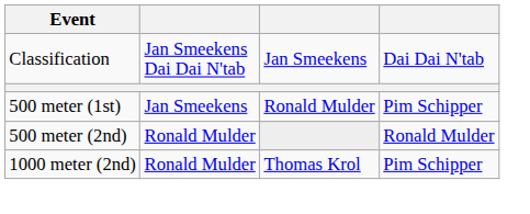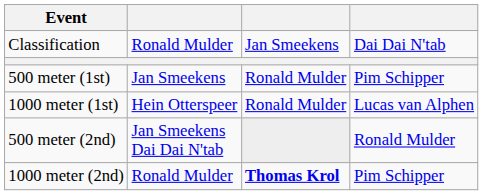 <table class="wikitable">
 <tr>
 <th>Event</th>
 <th></th>
 <th></th>
 <th></th>
 </tr>
 <tr>
 <td>Classification</td>
-<td><a href='#'>Jan Smeekens</a> <br> <a href='#'>Dai Dai N'tab</a></td>
+<td><a href='#'>Ronald Mulder</a></td>
 <td><a href='#'>Jan Smeekens</a></td>
 <td><a href='#'>Dai Dai N'tab</a></td>
 </tr>
 <tr>
 <th Colspan=4></th>
 </tr>
 <tr>
 <td>500 meter (1st)</td>
 <td><a href='#'>Jan Smeekens</a></td>
 <td><a href='#'>Ronald Mulder</a></td>
 <td><a href='#'>Pim Schipper</a></td>
 </tr>
 <tr>
+<td>1000 meter (1st)</td>
+<td><a href='#'>Hein Otterspeer</a></td>
+<td><a href='#'>Ronald Mulder</a></td>
+<td><a href='#'>Lucas van Alphen</a></td>
+</tr>
+<tr>
 <td>500 meter (2nd)</td>
-<td><a href='#'>Ronald Mulder</a></td>
+<td><a href='#'>Jan Smeekens</a> <br> <a href='#'>Dai Dai N'tab</a></td>
 <td bgcolor=#EEEEEE></td>
 <td><a href='#'>Ronald Mulder</a></td>
 </tr>
 <tr>
 <td>1000 meter (2nd)</td>
 <td><a href='#'>Ronald Mulder</a></td>
-<td><a href='#'>Thomas Krol</a></td>
+<td><strong><a href='#'>Thomas Krol</a></strong></td>
 <td><a href='#'>Pim Schipper</a></td>
 </tr>
 </table>
